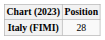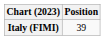 <table class="wikitable sortable plainrowheaders" style="text-align:center;">
 <tr>
 <th scope="col">Chart (2023)</th>
 <th scope="col">Position</th>
 </tr>
 <tr>
 <th scope="row">Italy (FIMI)</th>
-<td>28</td>
+<td>39</td>
 </tr>
 </table>
